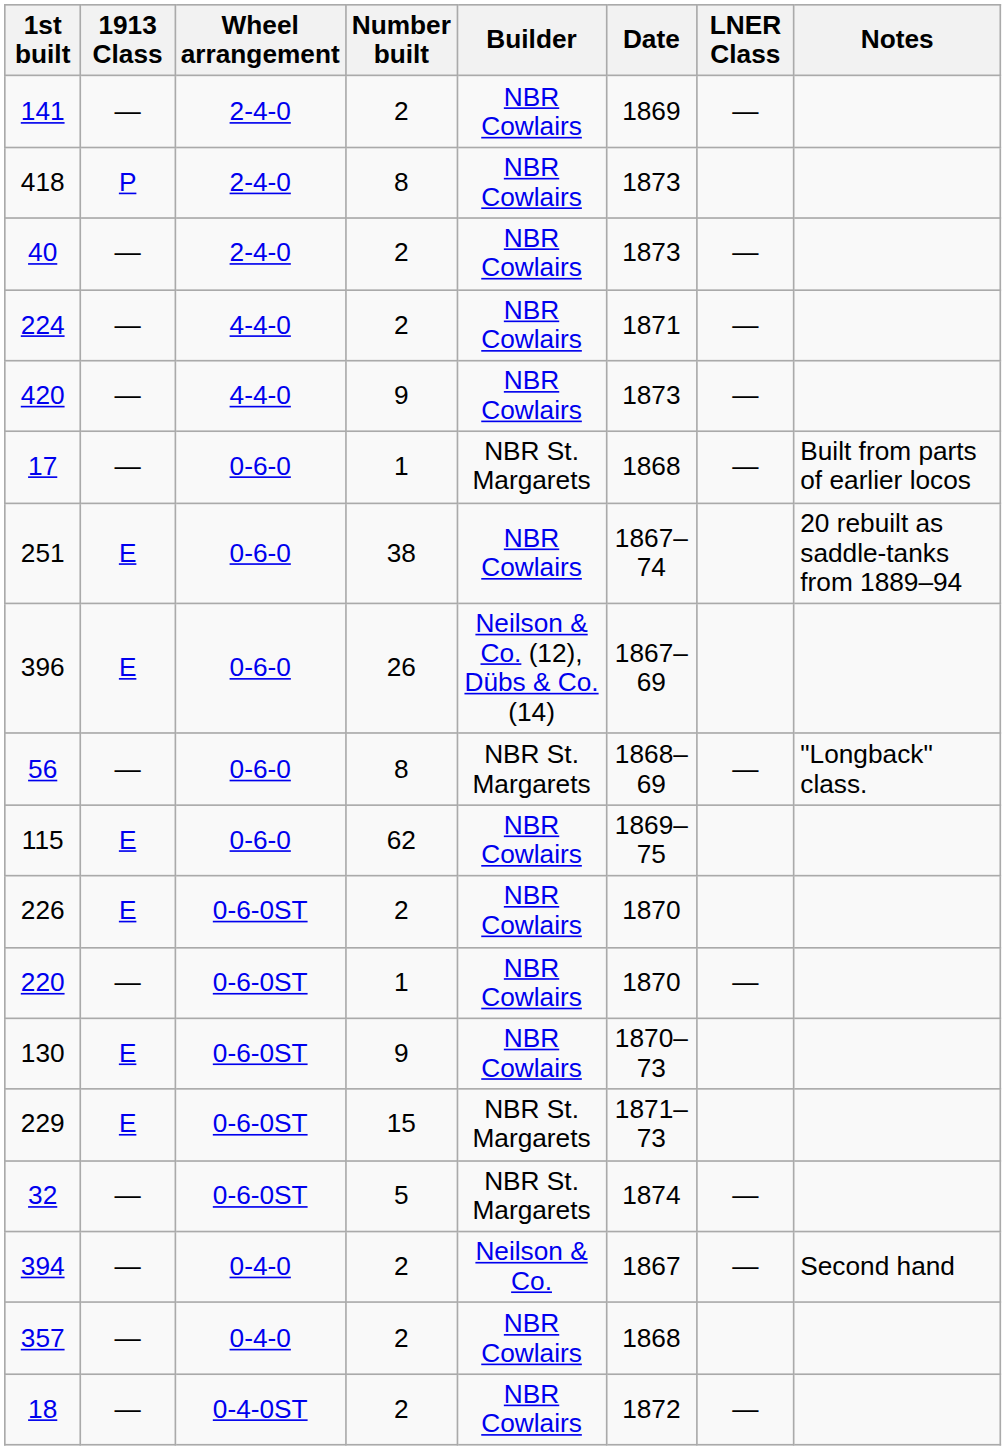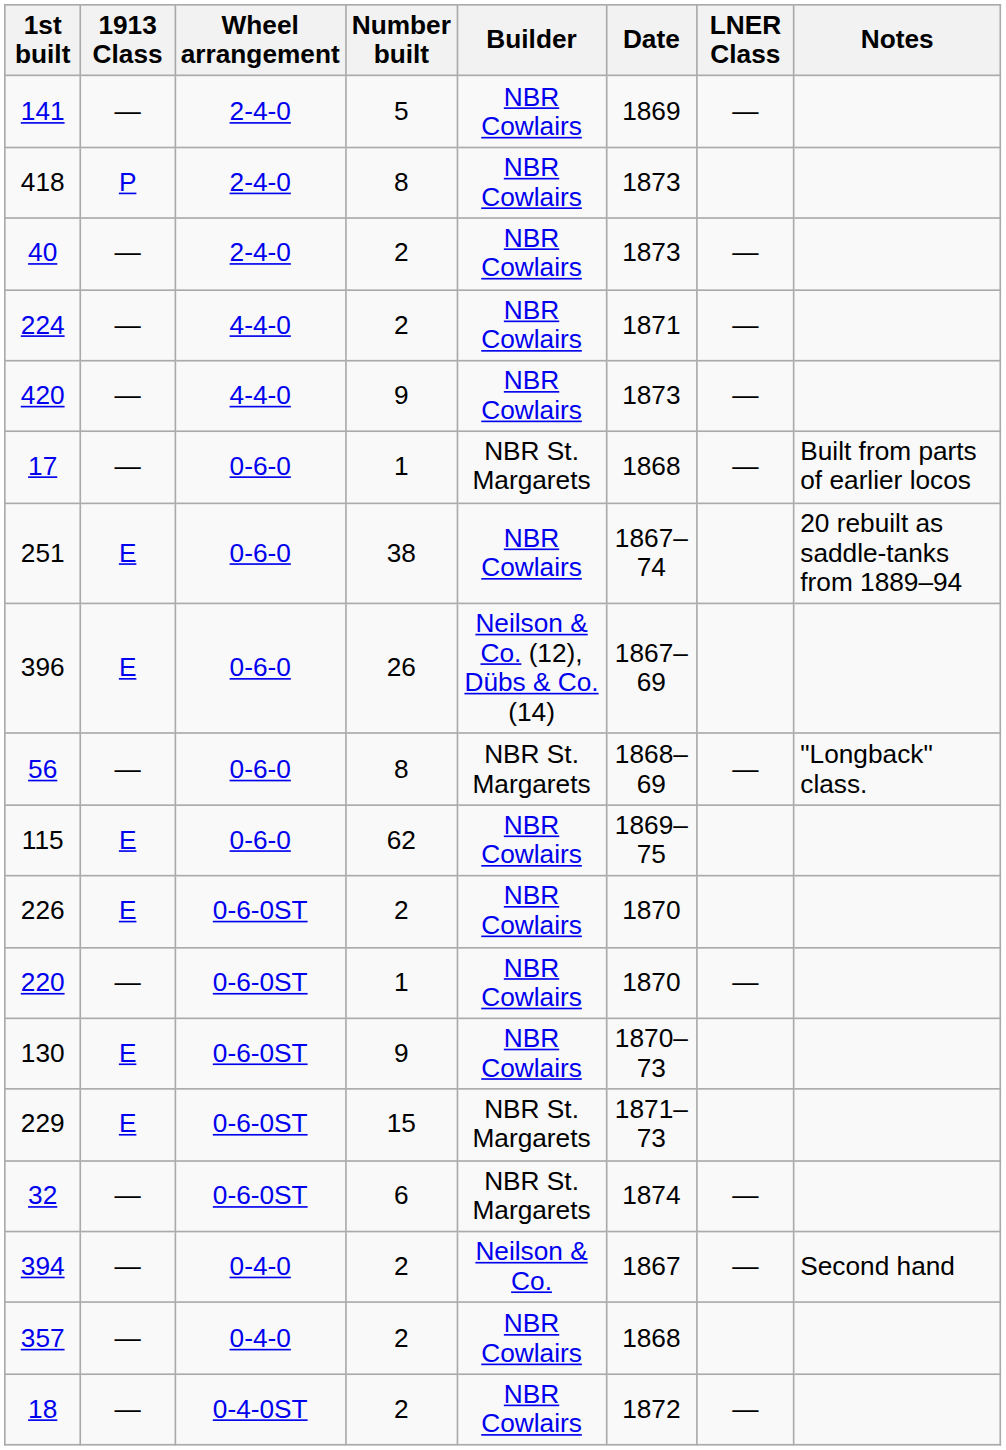 <table class="wikitable" style=text-align:center>
 <tr>
 <th>1st built</th>
 <th>1913 Class</th>
 <th>Wheel<br>arrangement</th>
 <th>Number<br>built</th>
 <th>Builder</th>
 <th>Date</th>
 <th>LNER Class</th>
 <th>Notes</th>
 </tr>
 <tr>
 <td><a href='#'>141</a></td>
 <td>—</td>
 <td><a href='#'>2-4-0</a></td>
-<td>2</td>
+<td>5</td>
 <td><a href='#'>NBR Cowlairs</a></td>
 <td>1869</td>
 <td>—</td>
 <td align=left></td>
 </tr>
 <tr>
 <td>418</td>
 <td><a href='#'>P</a></td>
 <td><a href='#'>2-4-0</a></td>
 <td>8</td>
 <td><a href='#'>NBR Cowlairs</a></td>
 <td>1873</td>
 <td></td>
 <td align=left></td>
 </tr>
 <tr>
 <td><a href='#'>40</a></td>
 <td>—</td>
 <td><a href='#'>2-4-0</a></td>
 <td>2</td>
 <td><a href='#'>NBR Cowlairs</a></td>
 <td>1873</td>
 <td>—</td>
 <td align=left></td>
 </tr>
 <tr>
 <td><a href='#'>224</a></td>
 <td>—</td>
 <td><a href='#'>4-4-0</a></td>
 <td>2</td>
 <td><a href='#'>NBR Cowlairs</a></td>
 <td>1871</td>
 <td>—</td>
 <td align=left></td>
 </tr>
 <tr>
 <td><a href='#'>420</a></td>
 <td>—</td>
 <td><a href='#'>4-4-0</a></td>
 <td>9</td>
 <td><a href='#'>NBR Cowlairs</a></td>
 <td>1873</td>
 <td>—</td>
 <td align=left></td>
 </tr>
 <tr>
 <td><a href='#'>17</a></td>
 <td>—</td>
 <td><a href='#'>0-6-0</a></td>
 <td>1</td>
 <td>NBR St. Margarets</td>
 <td>1868</td>
 <td>—</td>
 <td align=left>Built from parts of earlier locos</td>
 </tr>
 <tr>
 <td>251</td>
 <td><a href='#'>E</a></td>
 <td><a href='#'>0-6-0</a></td>
 <td>38</td>
 <td><a href='#'>NBR Cowlairs</a></td>
 <td>1867–74</td>
 <td></td>
 <td align=left>20 rebuilt as saddle-tanks from 1889–94</td>
 </tr>
 <tr>
 <td>396</td>
 <td><a href='#'>E</a></td>
 <td><a href='#'>0-6-0</a></td>
 <td>26</td>
 <td><a href='#'>Neilson & Co.</a> (12),<br><a href='#'>Dübs & Co.</a> (14)</td>
 <td>1867–69</td>
 <td></td>
 <td align=left></td>
 </tr>
 <tr>
 <td><a href='#'>56</a></td>
 <td>—</td>
 <td><a href='#'>0-6-0</a></td>
 <td>8</td>
 <td>NBR St. Margarets</td>
 <td>1868–69</td>
 <td>—</td>
 <td align=left>"Longback" class.</td>
 </tr>
 <tr>
 <td>115</td>
 <td><a href='#'>E</a></td>
 <td><a href='#'>0-6-0</a></td>
 <td>62</td>
 <td><a href='#'>NBR Cowlairs</a></td>
 <td>1869–75</td>
 <td></td>
 <td align=left></td>
 </tr>
 <tr>
 <td>226</td>
 <td><a href='#'>E</a></td>
 <td><a href='#'>0-6-0ST</a></td>
 <td>2</td>
 <td><a href='#'>NBR Cowlairs</a></td>
 <td>1870</td>
 <td></td>
 <td align=left></td>
 </tr>
 <tr>
 <td><a href='#'>220</a></td>
 <td>—</td>
 <td><a href='#'>0-6-0ST</a></td>
 <td>1</td>
 <td><a href='#'>NBR Cowlairs</a></td>
 <td>1870</td>
 <td>—</td>
 <td align=left></td>
 </tr>
 <tr>
 <td>130</td>
 <td><a href='#'>E</a></td>
 <td><a href='#'>0-6-0ST</a></td>
 <td>9</td>
 <td><a href='#'>NBR Cowlairs</a></td>
 <td>1870–73</td>
 <td></td>
 <td align=left></td>
 </tr>
 <tr>
 <td>229</td>
 <td><a href='#'>E</a></td>
 <td><a href='#'>0-6-0ST</a></td>
 <td>15</td>
 <td>NBR St. Margarets</td>
 <td>1871–73</td>
 <td></td>
 <td align=left></td>
 </tr>
 <tr>
 <td><a href='#'>32</a></td>
 <td>—</td>
 <td><a href='#'>0-6-0ST</a></td>
-<td>5</td>
+<td>6</td>
 <td>NBR St. Margarets</td>
 <td>1874</td>
 <td>—</td>
 <td align=left></td>
 </tr>
 <tr>
 <td><a href='#'>394</a></td>
 <td>—</td>
 <td><a href='#'>0-4-0</a></td>
 <td>2</td>
 <td><a href='#'>Neilson & Co.</a></td>
 <td>1867</td>
 <td>—</td>
 <td align=left>Second hand</td>
 </tr>
 <tr>
 <td><a href='#'>357</a></td>
 <td>—</td>
 <td><a href='#'>0-4-0</a></td>
 <td>2</td>
 <td><a href='#'>NBR Cowlairs</a></td>
 <td>1868</td>
 <td></td>
 <td align=left></td>
 </tr>
 <tr>
 <td><a href='#'>18</a></td>
 <td>—</td>
 <td><a href='#'>0-4-0ST</a></td>
 <td>2</td>
 <td><a href='#'>NBR Cowlairs</a></td>
 <td>1872</td>
 <td>—</td>
 <td align=left></td>
 </tr>
 </table>
